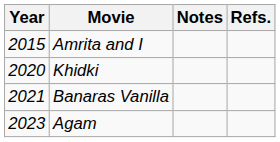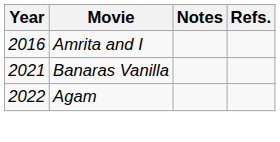 <table class="wikitable">
 <tr>
 <th scope="col">Year</th>
 <th scope="col">Movie</th>
 <th scope="col">Notes</th>
 <th scope="col">Refs.</th>
 </tr>
 <tr>
-<td><em>2015</em></td>
+<td><em>2016</em></td>
 <td><em>Amrita and I</em></td>
-<td></td>
-<td></td>
-</tr>
-<tr>
-<td><em>2020</em></td>
-<td><em>Khidki</em></td>
 <td></td>
 <td></td>
 </tr>
 <tr>
 <td><em>2021</em></td>
 <td><em>Banaras Vanilla</em></td>
 <td></td>
 <td></td>
 </tr>
 <tr>
-<td><em>2023</em></td>
+<td><em>2022</em></td>
 <td><em>Agam</em></td>
 <td></td>
 <td></td>
 </tr>
 </table>
